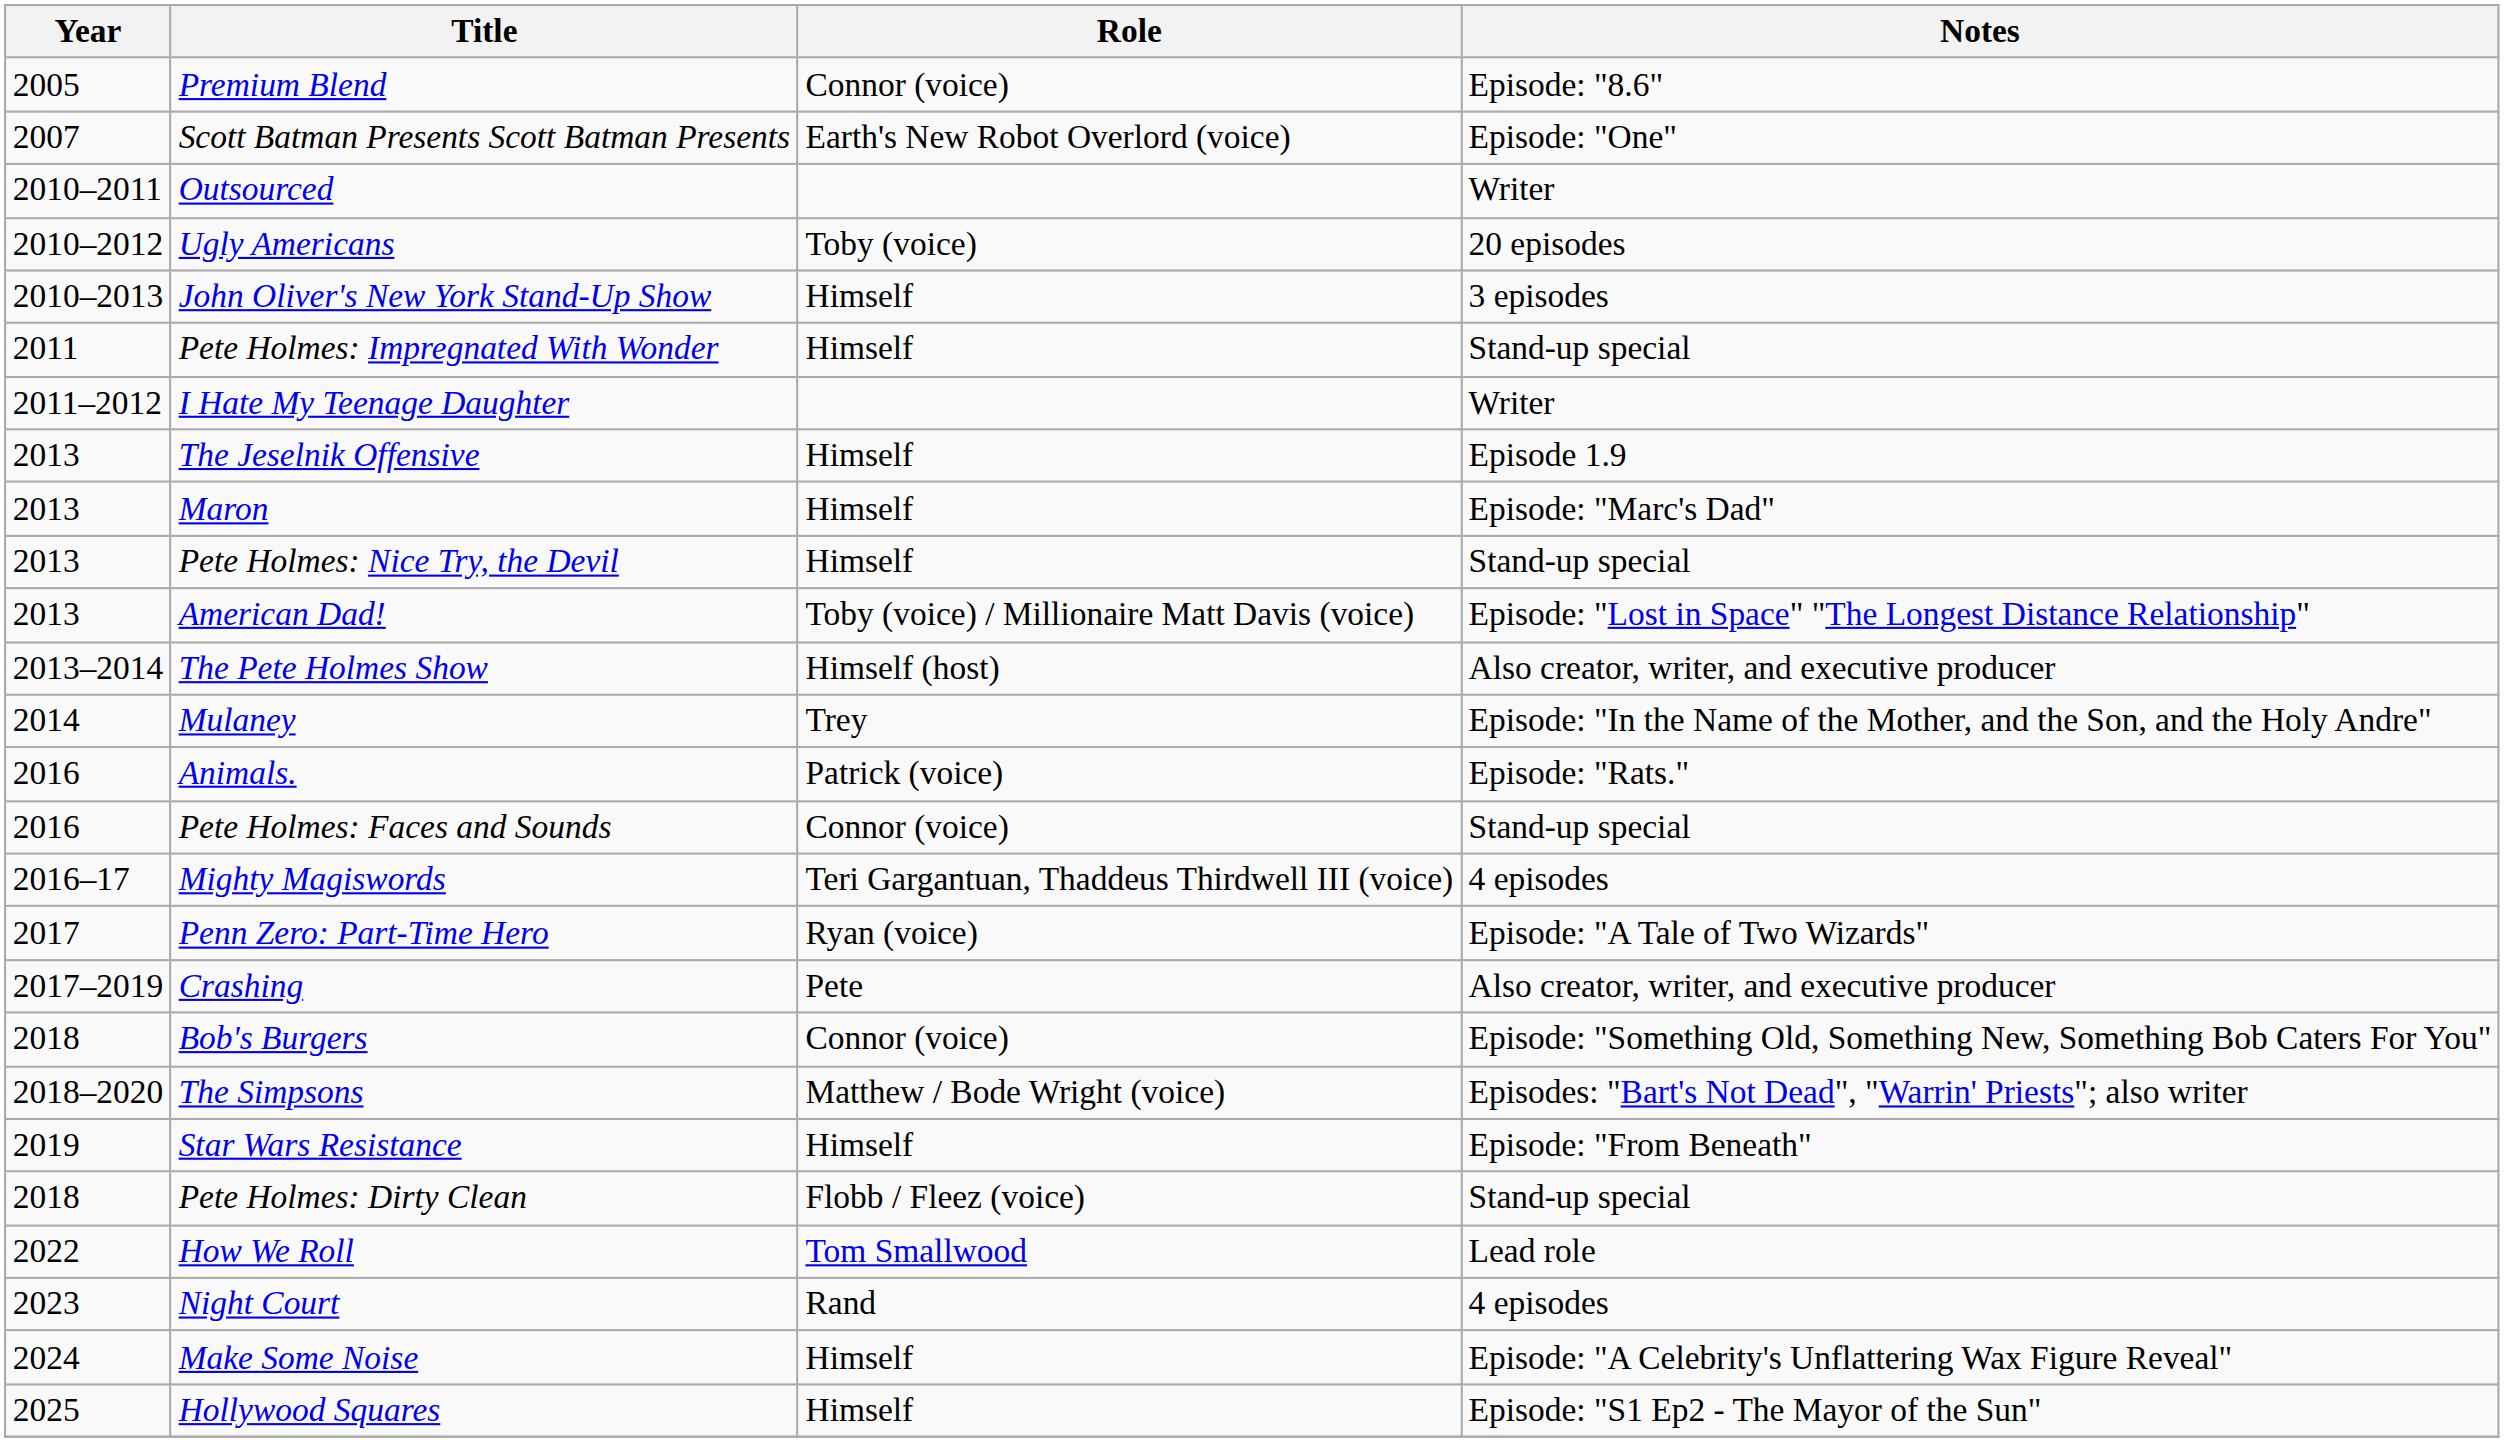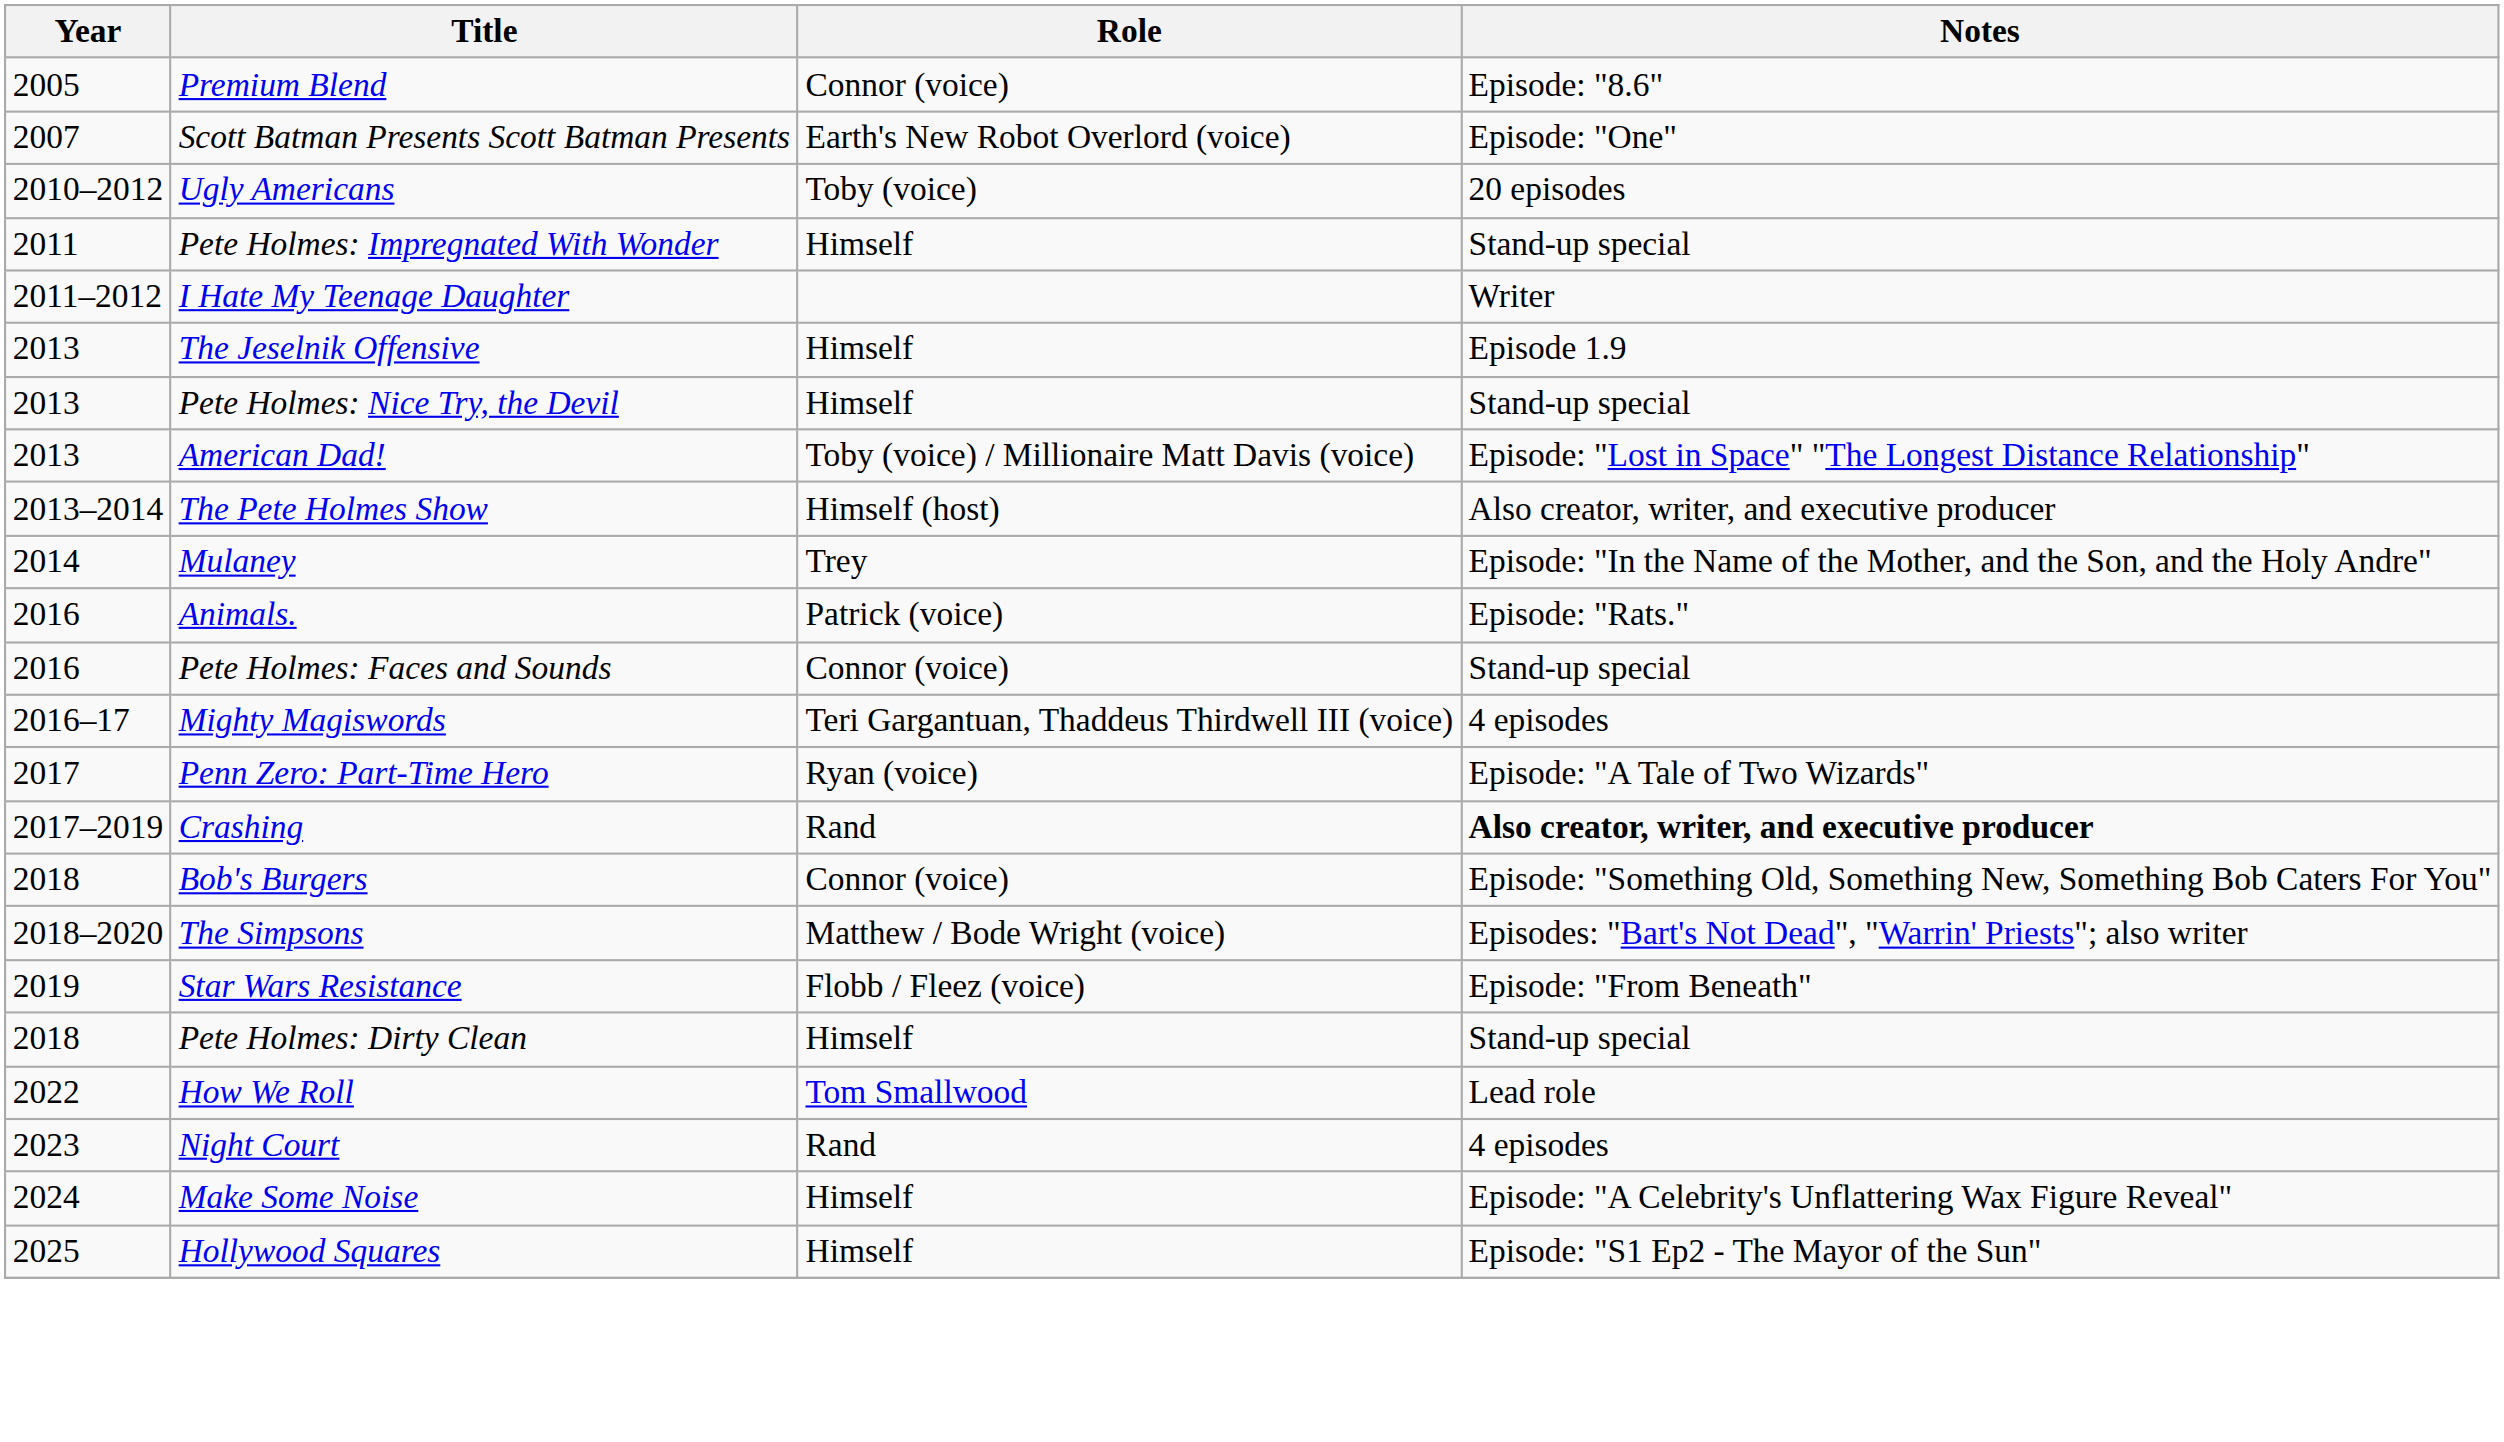 <table class="wikitable sortable">
 <tr>
 <th>Year</th>
 <th>Title</th>
 <th>Role</th>
 <th class="unsortable">Notes</th>
 </tr>
 <tr>
 <td>2005</td>
 <td><em><a href='#'>Premium Blend</a></em></td>
 <td>Connor (voice)</td>
 <td>Episode: "8.6"</td>
 </tr>
 <tr>
 <td>2007</td>
 <td><em>Scott Batman Presents Scott Batman Presents</em></td>
 <td>Earth's New Robot Overlord (voice)</td>
 <td>Episode: "One"</td>
 </tr>
 <tr>
-<td>2010–2011</td>
-<td><em><a href='#'>Outsourced</a></em></td>
-<td></td>
-<td>Writer</td>
-</tr>
-<tr>
 <td>2010–2012</td>
 <td><em><a href='#'>Ugly Americans</a></em></td>
 <td>Toby (voice)</td>
 <td>20 episodes</td>
-</tr>
-<tr>
-<td>2010–2013</td>
-<td><em><a href='#'>John Oliver's New York Stand-Up Show</a></em></td>
-<td>Himself</td>
-<td>3 episodes</td>
 </tr>
 <tr>
 <td>2011</td>
 <td><em>Pete Holmes: <a href='#'>Impregnated With Wonder</a></em></td>
 <td>Himself</td>
 <td>Stand-up special</td>
 </tr>
 <tr>
 <td>2011–2012</td>
 <td><em><a href='#'>I Hate My Teenage Daughter</a></em></td>
 <td></td>
 <td>Writer</td>
 </tr>
 <tr>
 <td>2013</td>
 <td><em><a href='#'>The Jeselnik Offensive</a></em></td>
 <td>Himself</td>
 <td>Episode 1.9</td>
-</tr>
-<tr>
-<td>2013</td>
-<td><em><a href='#'>Maron</a></em></td>
-<td>Himself</td>
-<td>Episode: "Marc's Dad"</td>
 </tr>
 <tr>
 <td>2013</td>
 <td><em>Pete Holmes: <a href='#'>Nice Try, the Devil</a></em></td>
 <td>Himself</td>
 <td>Stand-up special</td>
 </tr>
 <tr>
 <td>2013</td>
 <td><em><a href='#'>American Dad!</a></em></td>
 <td>Toby (voice) / Millionaire Matt Davis (voice)</td>
 <td>Episode: "<a href='#'>Lost in Space</a>" "<a href='#'>The Longest Distance Relationship</a>"</td>
 </tr>
 <tr>
 <td>2013–2014</td>
 <td><em><a href='#'>The Pete Holmes Show</a></em></td>
 <td>Himself (host)</td>
 <td>Also creator, writer, and executive producer</td>
 </tr>
 <tr>
 <td>2014</td>
 <td><em><a href='#'>Mulaney</a></em></td>
 <td>Trey</td>
 <td>Episode: "In the Name of the Mother, and the Son, and the Holy Andre"</td>
 </tr>
 <tr>
 <td>2016</td>
 <td><em><a href='#'>Animals.</a></em></td>
 <td>Patrick (voice)</td>
 <td>Episode: "Rats."</td>
 </tr>
 <tr>
 <td>2016</td>
 <td><em>Pete Holmes: Faces and Sounds</em></td>
 <td>Connor (voice)</td>
 <td>Stand-up special</td>
 </tr>
 <tr>
 <td>2016–17</td>
 <td><em><a href='#'>Mighty Magiswords</a></em></td>
 <td>Teri Gargantuan, Thaddeus Thirdwell III (voice)</td>
 <td>4 episodes</td>
 </tr>
 <tr>
 <td>2017</td>
 <td><em><a href='#'>Penn Zero: Part-Time Hero</a></em></td>
 <td>Ryan (voice)</td>
 <td>Episode: "A Tale of Two Wizards"</td>
 </tr>
 <tr>
 <td>2017–2019</td>
 <td><em><a href='#'>Crashing</a></em></td>
-<td>Pete</td>
-<td>Also creator, writer, and executive producer</td>
+<td>Rand</td>
+<td><strong>Also creator, writer, and executive producer</strong></td>
 </tr>
 <tr>
 <td>2018</td>
 <td><em><a href='#'>Bob's Burgers</a></em></td>
 <td>Connor (voice)</td>
 <td>Episode: "Something Old, Something New, Something Bob Caters For You"</td>
 </tr>
 <tr>
 <td>2018–2020</td>
 <td><em><a href='#'>The Simpsons</a></em></td>
 <td>Matthew / Bode Wright (voice)</td>
 <td>Episodes: "<a href='#'>Bart's Not Dead</a>", "<a href='#'>Warrin' Priests</a>"; also writer</td>
 </tr>
 <tr>
 <td>2019</td>
 <td><em><a href='#'>Star Wars Resistance</a></em></td>
-<td>Himself</td>
+<td>Flobb / Fleez (voice)</td>
 <td>Episode: "From Beneath"</td>
 </tr>
 <tr>
 <td>2018</td>
 <td><em>Pete Holmes: Dirty Clean</em></td>
-<td>Flobb / Fleez (voice)</td>
+<td>Himself</td>
 <td>Stand-up special</td>
 </tr>
 <tr>
 <td>2022</td>
 <td><em><a href='#'>How We Roll</a></em></td>
 <td><a href='#'>Tom Smallwood</a></td>
 <td>Lead role</td>
 </tr>
 <tr>
 <td>2023</td>
 <td><em><a href='#'>Night Court</a></em></td>
 <td>Rand</td>
 <td>4 episodes</td>
 </tr>
 <tr>
 <td>2024</td>
 <td><em><a href='#'>Make Some Noise</a></em></td>
 <td>Himself</td>
 <td>Episode: "A Celebrity's Unflattering Wax Figure Reveal"</td>
 </tr>
 <tr>
 <td>2025</td>
 <td><em><a href='#'>Hollywood Squares</a></em></td>
 <td>Himself</td>
 <td>Episode:  "S1 Ep2 - The Mayor of the Sun"</td>
 </tr>
 <tr>
 </tr>
 </table>
